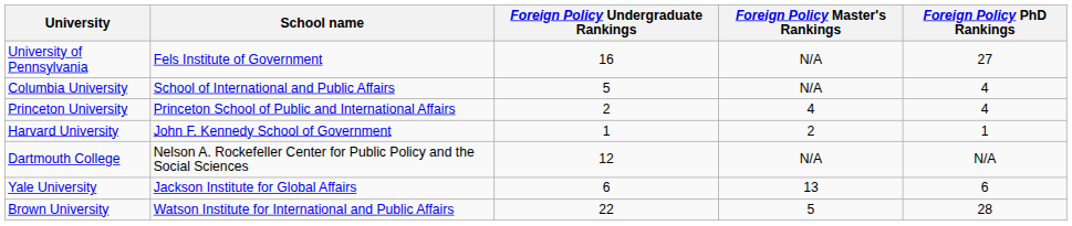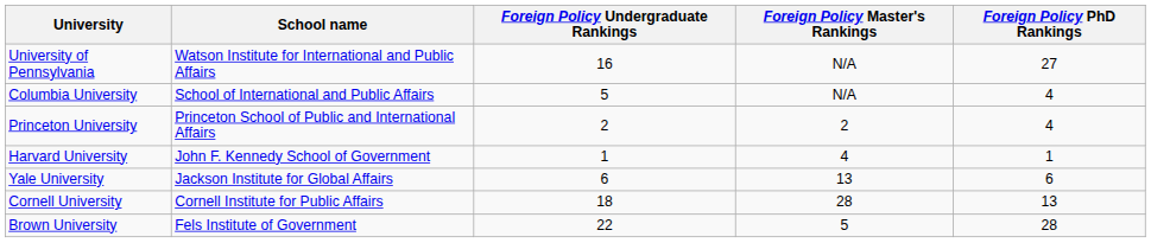 <table class="wikitable sortable" style="width:100%">
 <tr>
 <th>University</th>
 <th>School name</th>
 <th><em><a href='#'>Foreign Policy</a></em> Undergraduate Rankings</th>
 <th><em><a href='#'>Foreign Policy</a></em> Master's Rankings</th>
 <th><em><a href='#'>Foreign Policy</a></em> PhD Rankings</th>
 </tr>
 <tr>
 <td><a href='#'>University of Pennsylvania</a></td>
-<td><a href='#'>Fels Institute of Government</a></td>
+<td><a href='#'>Watson Institute for International and Public Affairs</a></td>
 <td align="center">16</td>
 <td align="center">N/A</td>
 <td align="center">27</td>
 </tr>
 <tr>
 <td><a href='#'>Columbia University</a></td>
 <td><a href='#'>School of International and Public Affairs</a></td>
 <td align="center">5</td>
 <td align="center">N/A</td>
 <td align="center">4</td>
 </tr>
 <tr>
 <td><a href='#'>Princeton University</a></td>
 <td><a href='#'>Princeton School of Public and International Affairs</a></td>
 <td align="center">2</td>
-<td align="center">4</td>
+<td align="center">2</td>
 <td align="center">4</td>
 </tr>
 <tr>
 <td><a href='#'>Harvard University</a></td>
 <td><a href='#'>John F. Kennedy School of Government</a></td>
 <td align="center">1</td>
-<td align="center">2</td>
+<td align="center">4</td>
 <td align="center">1</td>
-</tr>
-<tr>
-<td><a href='#'>Dartmouth College</a></td>
-<td>Nelson A. Rockefeller Center for Public Policy and the Social Sciences</td>
-<td align="center">12</td>
-<td align="center">N/A</td>
-<td align="center">N/A</td>
 </tr>
 <tr>
 <td><a href='#'>Yale University</a></td>
 <td><a href='#'>Jackson Institute for Global Affairs</a></td>
 <td align="center">6</td>
 <td align="center">13</td>
 <td align="center">6</td>
 </tr>
 <tr>
+<td><a href='#'>Cornell University</a></td>
+<td><a href='#'>Cornell Institute for Public Affairs</a></td>
+<td align="center">18</td>
+<td align="center">28</td>
+<td align="center">13</td>
+</tr>
+<tr>
 <td><a href='#'>Brown University</a></td>
-<td><a href='#'>Watson Institute for International and Public Affairs</a></td>
+<td><a href='#'>Fels Institute of Government</a></td>
 <td align="center">22</td>
 <td align="center">5</td>
 <td align="center">28</td>
 </tr>
 </table>
